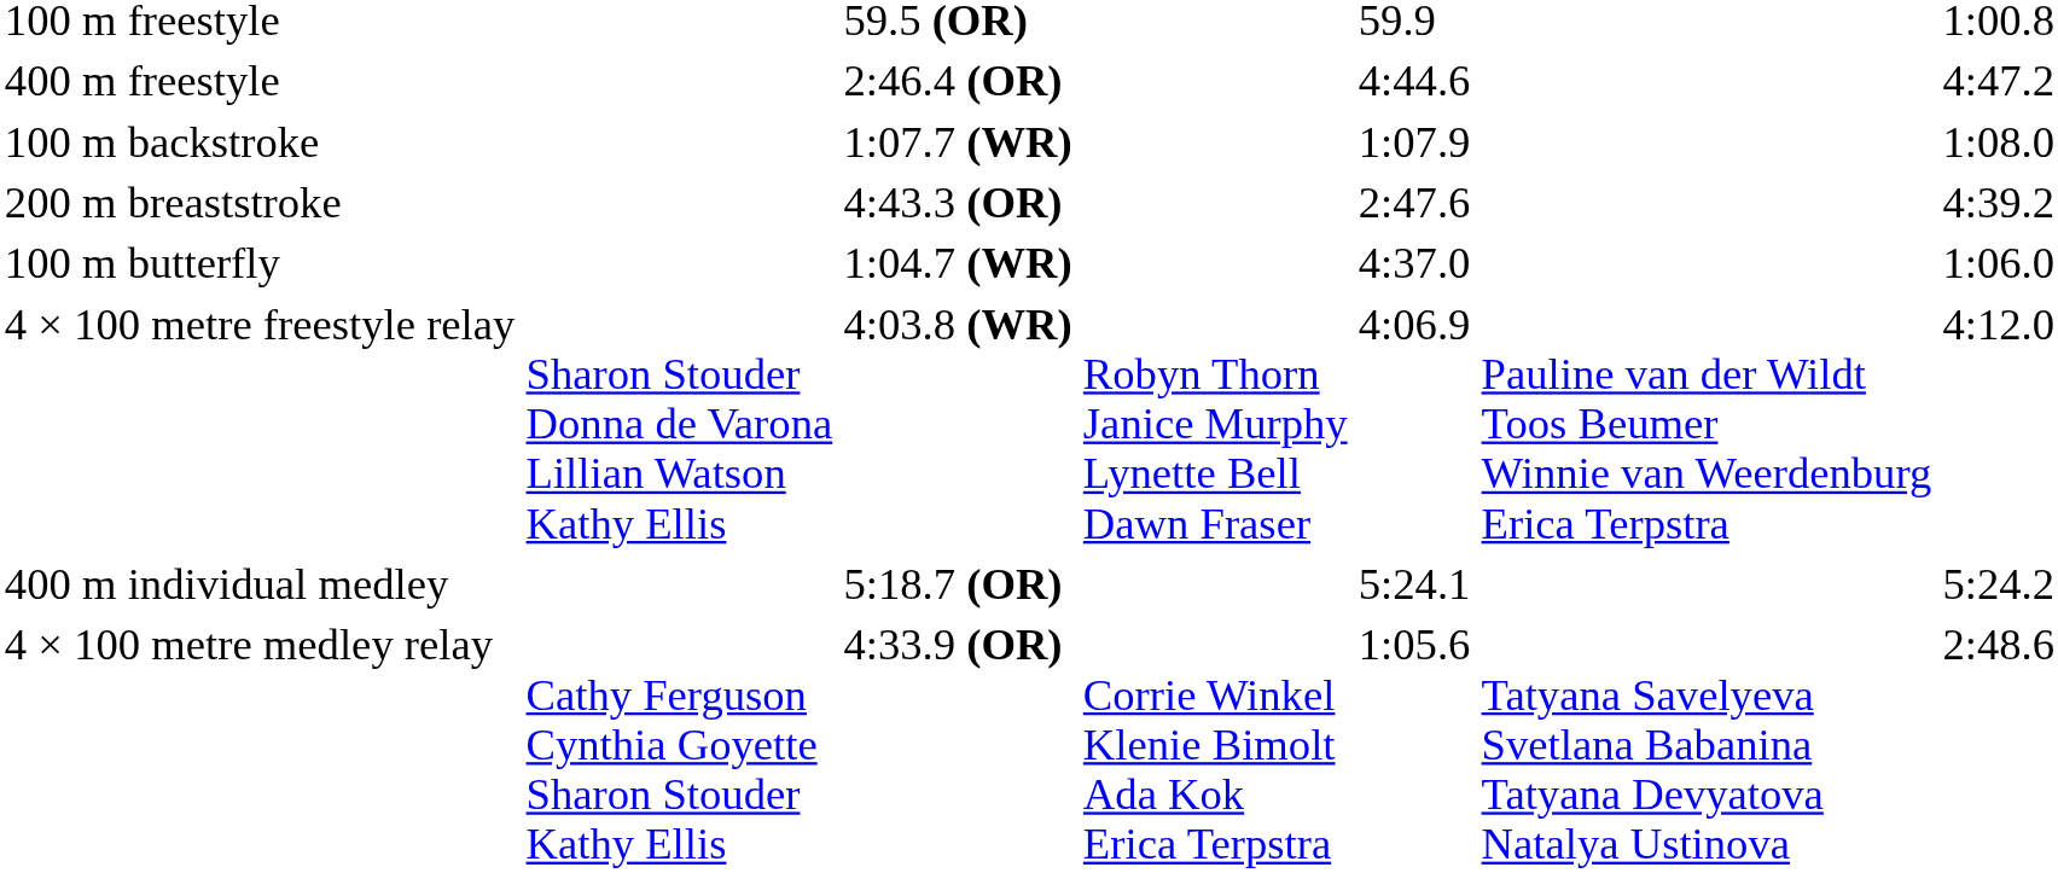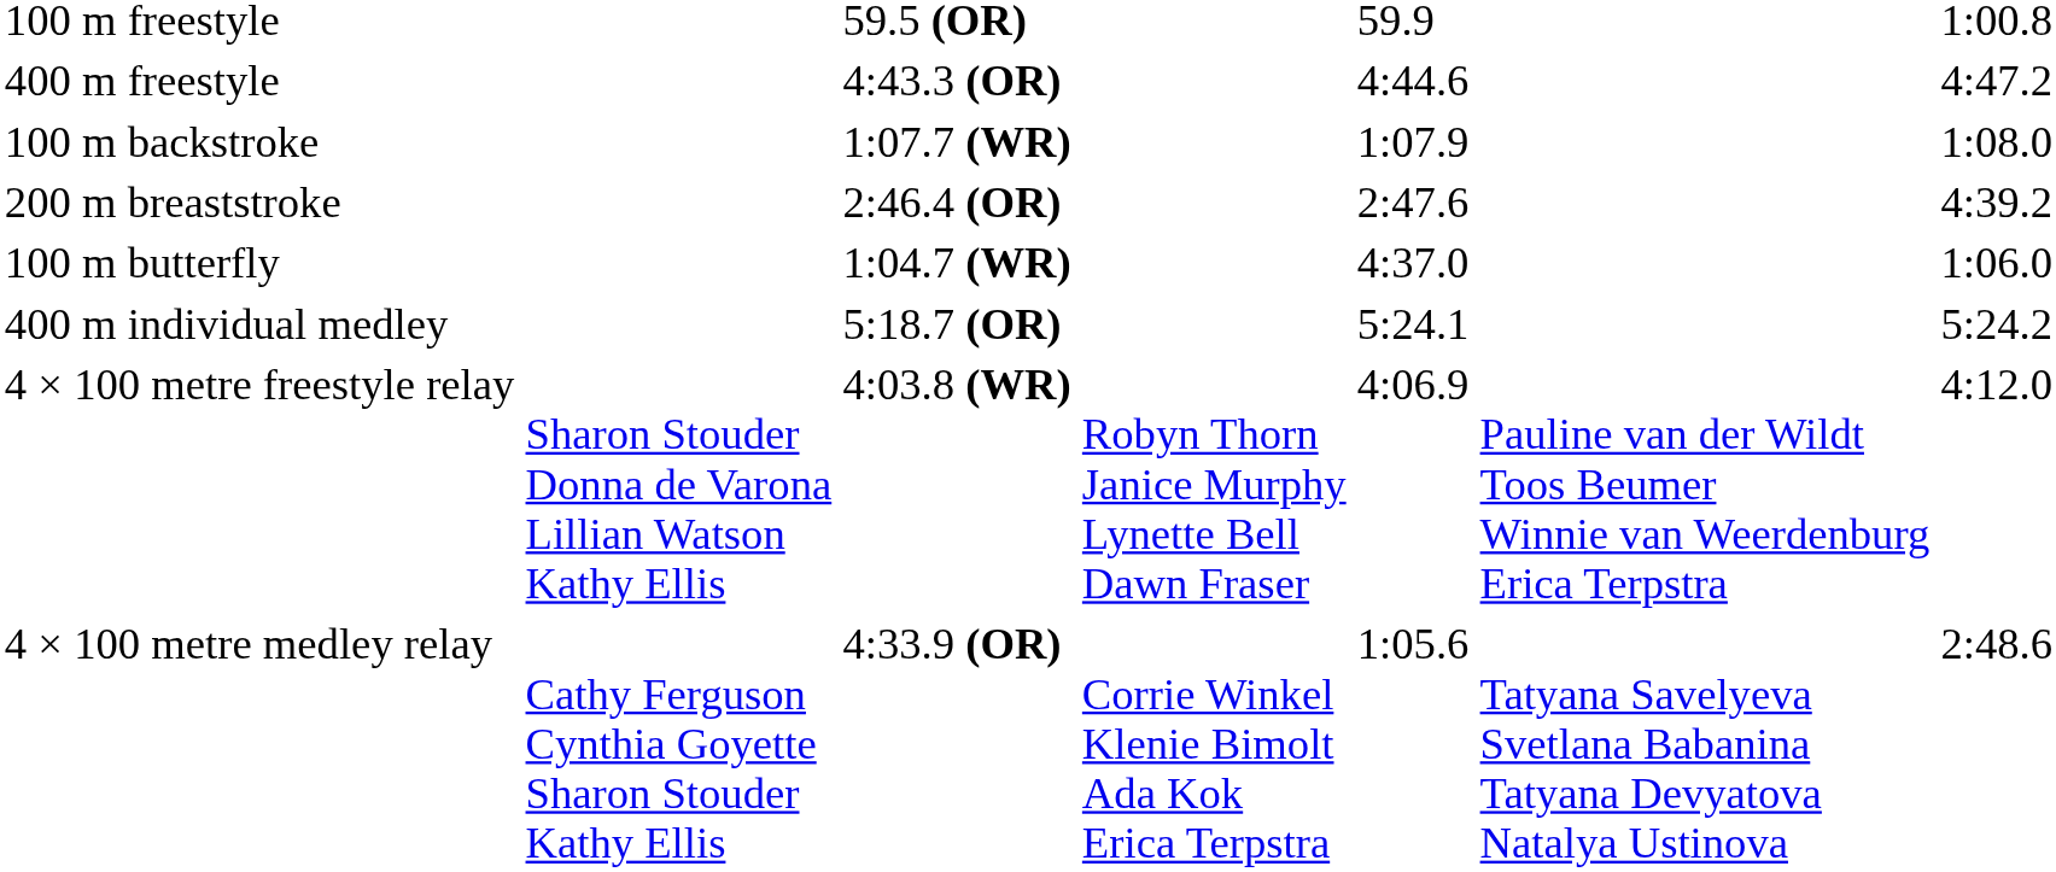 <table>
 <tr>
 <td>100 m freestyle<br></td>
 <td></td>
 <td>59.5 <strong>(OR)</strong></td>
 <td></td>
 <td>59.9</td>
 <td></td>
 <td>1:00.8</td>
 </tr>
 <tr>
 <td>400 m freestyle<br></td>
 <td></td>
-<td>2:46.4 <strong>(OR)</strong></td>
+<td>4:43.3 <strong>(OR)</strong></td>
 <td></td>
 <td>4:44.6</td>
 <td></td>
 <td>4:47.2</td>
 </tr>
 <tr>
 <td>100 m backstroke<br></td>
 <td></td>
 <td>1:07.7 <strong>(WR)</strong></td>
 <td></td>
 <td>1:07.9</td>
 <td></td>
 <td>1:08.0</td>
 </tr>
 <tr valign="top">
 <td>200 m breaststroke<br></td>
 <td></td>
-<td>4:43.3 <strong>(OR)</strong></td>
+<td>2:46.4 <strong>(OR)</strong></td>
 <td></td>
 <td>2:47.6</td>
 <td></td>
 <td>4:39.2</td>
 </tr>
 <tr>
 <td>100 m butterfly<br></td>
 <td></td>
 <td>1:04.7 <strong>(WR)</strong></td>
 <td></td>
 <td>4:37.0</td>
 <td></td>
 <td>1:06.0</td>
 </tr>
+<tr>
+<td>400 m individual medley<br></td>
+<td></td>
+<td>5:18.7 <strong>(OR)</strong></td>
+<td></td>
+<td>5:24.1</td>
+<td></td>
+<td>5:24.2</td>
+</tr>
 <tr valign="top">
 <td>4 × 100 metre freestyle relay<br></td>
 <td><br><a href='#'>Sharon Stouder</a><br><a href='#'>Donna de Varona</a><br><a href='#'>Lillian Watson</a><br><a href='#'>Kathy Ellis</a></td>
 <td>4:03.8 <strong>(WR)</strong></td>
 <td><br><a href='#'>Robyn Thorn</a><br><a href='#'>Janice Murphy</a><br><a href='#'>Lynette Bell</a><br><a href='#'>Dawn Fraser</a></td>
 <td>4:06.9</td>
 <td><br><a href='#'>Pauline van der Wildt</a><br><a href='#'>Toos Beumer</a><br><a href='#'>Winnie van Weerdenburg</a><br><a href='#'>Erica Terpstra</a></td>
 <td>4:12.0</td>
-</tr>
-<tr>
-<td>400 m individual medley<br></td>
-<td></td>
-<td>5:18.7 <strong>(OR)</strong></td>
-<td></td>
-<td>5:24.1</td>
-<td></td>
-<td>5:24.2</td>
 </tr>
 <tr valign="top">
 <td>4 × 100 metre medley relay<br></td>
 <td><br><a href='#'>Cathy Ferguson</a><br><a href='#'>Cynthia Goyette</a><br><a href='#'>Sharon Stouder</a><br><a href='#'>Kathy Ellis</a></td>
 <td>4:33.9 <strong>(OR)</strong></td>
 <td><br><a href='#'>Corrie Winkel</a><br><a href='#'>Klenie Bimolt</a><br><a href='#'>Ada Kok</a><br><a href='#'>Erica Terpstra</a></td>
 <td>1:05.6</td>
 <td><br><a href='#'>Tatyana Savelyeva</a><br><a href='#'>Svetlana Babanina</a><br><a href='#'>Tatyana Devyatova</a><br><a href='#'>Natalya Ustinova</a></td>
 <td>2:48.6</td>
 </tr>
 </table>
